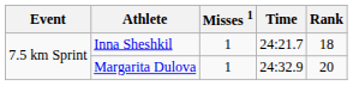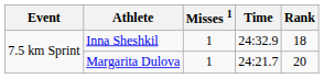 <table class="wikitable" style="font-size:90%">
 <tr>
 <th>Event</th>
 <th>Athlete</th>
 <th>Misses <sup>1</sup></th>
 <th>Time</th>
 <th>Rank</th>
 </tr>
 <tr>
 <td rowspan="2">7.5 km Sprint</td>
 <td><a href='#'>Inna Sheshkil</a></td>
 <td align="center">1</td>
-<td align="center">24:21.7</td>
+<td align="center">24:32.9</td>
 <td align="center">18</td>
 </tr>
 <tr>
 <td><a href='#'>Margarita Dulova</a></td>
 <td align="center">1</td>
-<td align="center">24:32.9</td>
+<td align="center">24:21.7</td>
 <td align="center">20</td>
 </tr>
 </table>
